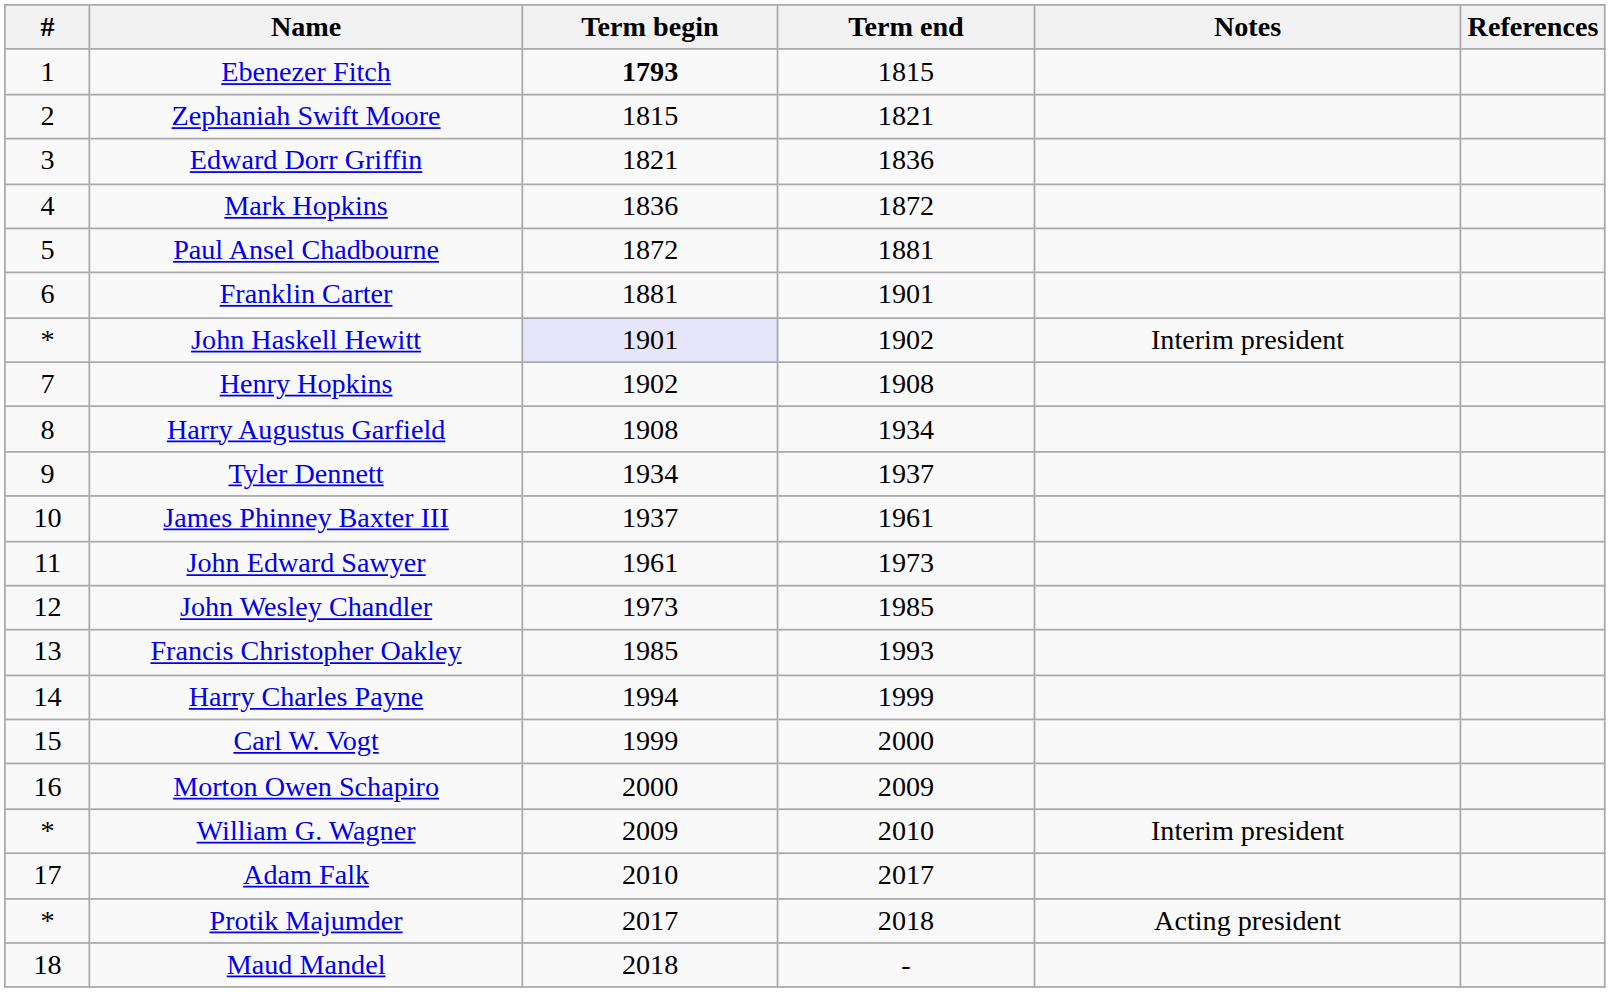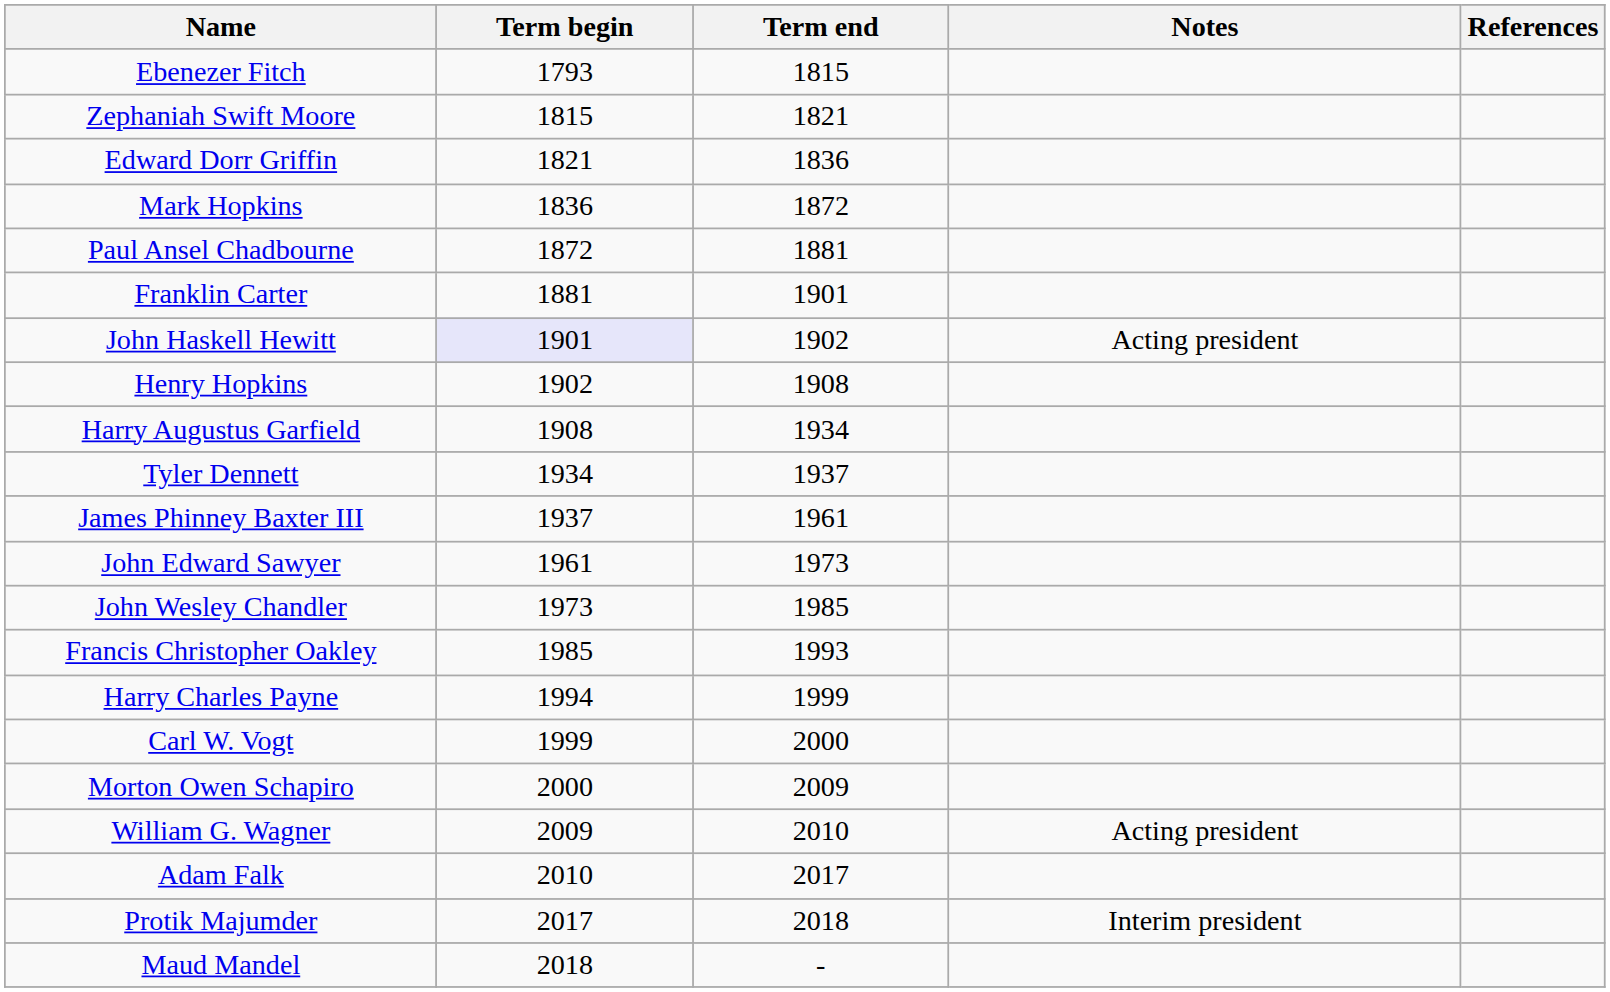 <table class="wikitable" style="text-align:center; width:72%">
 <tr valign="top">
-<th width="*%">#</th>
 <th width="27%">Name</th>
 <th width="16%">Term begin</th>
 <th width="16%">Term end</th>
 <th width="*%">Notes</th>
 <th width="6%">References</th>
 </tr>
 <tr>
-<td>1</td>
 <td><a href='#'>Ebenezer Fitch</a></td>
-<td><strong>1793</strong></td>
+<td>1793</td>
 <td>1815</td>
 <td></td>
 <td></td>
 </tr>
 <tr>
-<td>2</td>
 <td><a href='#'>Zephaniah Swift Moore</a></td>
 <td>1815</td>
 <td>1821</td>
 <td></td>
 <td></td>
 </tr>
 <tr>
-<td>3</td>
 <td><a href='#'>Edward Dorr Griffin</a></td>
 <td>1821</td>
 <td>1836</td>
 <td></td>
 <td></td>
 </tr>
 <tr>
-<td>4</td>
 <td><a href='#'>Mark Hopkins</a></td>
 <td>1836</td>
 <td>1872</td>
 <td></td>
 <td></td>
 </tr>
 <tr>
-<td>5</td>
 <td><a href='#'>Paul Ansel Chadbourne</a></td>
 <td>1872</td>
 <td>1881</td>
 <td></td>
 <td></td>
 </tr>
 <tr>
-<td>6</td>
 <td><a href='#'>Franklin Carter</a></td>
 <td>1881</td>
 <td>1901</td>
 <td></td>
 <td></td>
 </tr>
 <tr>
-<td>*</td>
 <td><a href='#'>John Haskell Hewitt</a></td>
 <td style="background: lavender;">1901</td>
 <td>1902</td>
-<td>Interim president</td>
+<td>Acting president</td>
 <td></td>
 </tr>
 <tr>
-<td>7</td>
 <td><a href='#'>Henry Hopkins</a></td>
 <td>1902</td>
 <td>1908</td>
 <td></td>
 <td></td>
 </tr>
 <tr>
-<td>8</td>
 <td><a href='#'>Harry Augustus Garfield</a></td>
 <td>1908</td>
 <td>1934</td>
 <td></td>
 <td></td>
 </tr>
 <tr>
-<td>9</td>
 <td><a href='#'>Tyler Dennett</a></td>
 <td>1934</td>
 <td>1937</td>
 <td></td>
 <td></td>
 </tr>
 <tr>
-<td>10</td>
 <td><a href='#'>James Phinney Baxter III</a></td>
 <td>1937</td>
 <td>1961</td>
 <td></td>
 <td></td>
 </tr>
 <tr>
-<td>11</td>
 <td><a href='#'>John Edward Sawyer</a></td>
 <td>1961</td>
 <td>1973</td>
 <td></td>
 <td></td>
 </tr>
 <tr>
-<td>12</td>
 <td><a href='#'>John Wesley Chandler</a></td>
 <td>1973</td>
 <td>1985</td>
 <td></td>
 <td></td>
 </tr>
 <tr>
-<td>13</td>
 <td><a href='#'>Francis Christopher Oakley</a></td>
 <td>1985</td>
 <td>1993</td>
 <td></td>
 <td></td>
 </tr>
 <tr>
-<td>14</td>
 <td><a href='#'>Harry Charles Payne</a></td>
 <td>1994</td>
 <td>1999</td>
 <td></td>
 <td></td>
 </tr>
 <tr>
-<td>15</td>
 <td><a href='#'>Carl W. Vogt</a></td>
 <td>1999</td>
 <td>2000</td>
 <td></td>
 <td></td>
 </tr>
 <tr>
-<td>16</td>
 <td><a href='#'>Morton Owen Schapiro</a></td>
 <td>2000</td>
 <td>2009</td>
 <td></td>
 <td></td>
 </tr>
 <tr>
-<td>*</td>
 <td><a href='#'>William G. Wagner</a></td>
 <td>2009</td>
 <td>2010</td>
-<td>Interim president</td>
+<td>Acting president</td>
 <td></td>
 </tr>
 <tr>
-<td>17</td>
 <td><a href='#'>Adam Falk</a></td>
 <td>2010</td>
 <td>2017</td>
 <td></td>
 <td></td>
 </tr>
 <tr>
-<td>*</td>
 <td><a href='#'>Protik Majumder</a></td>
 <td>2017</td>
 <td>2018</td>
-<td>Acting president</td>
+<td>Interim president</td>
 <td></td>
 </tr>
 <tr>
-<td>18</td>
 <td><a href='#'>Maud Mandel</a></td>
 <td>2018</td>
 <td>-</td>
 <td></td>
 <td></td>
 </tr>
 </table>
